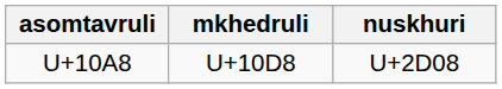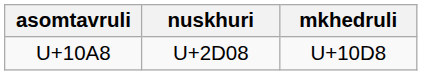 <table class="wikitable" style="width:100">
 <tr>
 <th width="100">asomtavruli</th>
+<th width="100">nuskhuri</th>
 <th width="100">mkhedruli</th>
-<th width="100">nuskhuri</th>
 </tr>
 <tr>
 <td align="center">U+10A8</td>
+<td align="center">U+2D08</td>
 <td align="center">U+10D8</td>
-<td align="center">U+2D08</td>
 </tr>
 </table>
